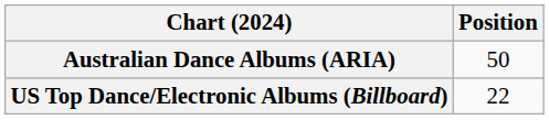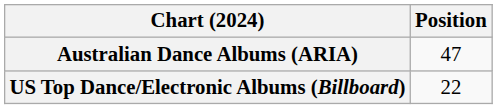 <table class="wikitable sortable plainrowheaders" style="text-align:center">
 <tr>
 <th scope="col">Chart (2024)</th>
 <th scope="col">Position</th>
 </tr>
 <tr>
 <th scope="row">Australian Dance Albums (ARIA)</th>
-<td>50</td>
+<td>47</td>
 </tr>
 <tr>
 <th scope="row">US Top Dance/Electronic Albums (<em>Billboard</em>)</th>
 <td>22</td>
 </tr>
 </table>
